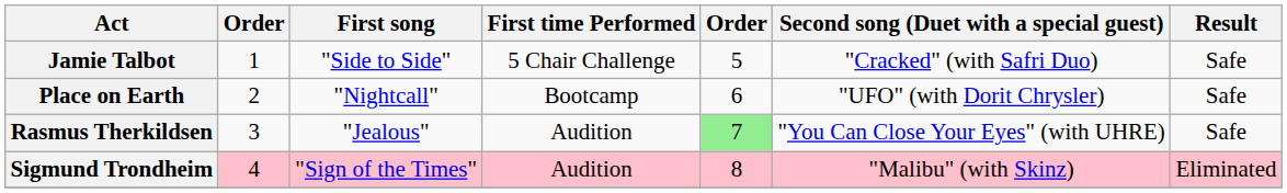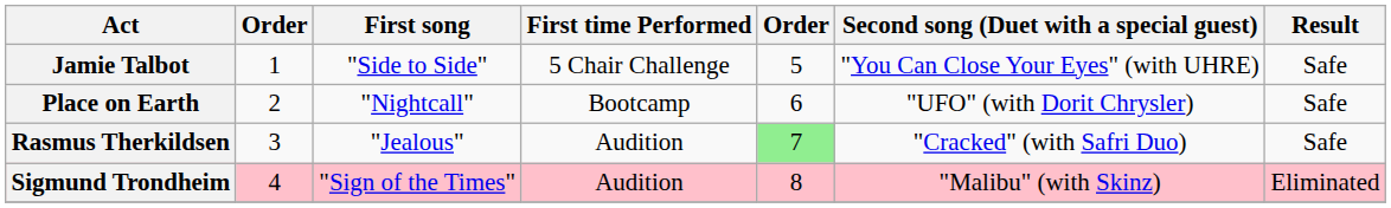 <table class="wikitable plainrowheaders" style="text-align:center;">
 <tr>
 <th>Act</th>
 <th>Order</th>
 <th>First song</th>
 <th>First time Performed</th>
 <th>Order</th>
 <th>Second song (Duet with a special guest)</th>
 <th>Result</th>
 </tr>
 <tr>
 <th scope=row>Jamie Talbot</th>
 <td>1</td>
 <td>"<a href='#'>Side to Side</a>"</td>
 <td>5 Chair Challenge</td>
 <td>5</td>
-<td>"<a href='#'>Cracked</a>" (with <a href='#'>Safri Duo</a>)</td>
+<td>"<a href='#'>You Can Close Your Eyes</a>" (with UHRE)</td>
 <td>Safe</td>
 </tr>
 <tr>
 <th scope=row>Place on Earth</th>
 <td>2</td>
 <td>"<a href='#'>Nightcall</a>"</td>
 <td>Bootcamp</td>
 <td>6</td>
 <td>"UFO" (with <a href='#'>Dorit Chrysler</a>)</td>
 <td>Safe</td>
 </tr>
 <tr>
 <th scope=row>Rasmus Therkildsen</th>
 <td>3</td>
 <td>"<a href='#'>Jealous</a>"</td>
 <td>Audition</td>
 <td style="background: lightgreen;">7</td>
-<td>"<a href='#'>You Can Close Your Eyes</a>" (with UHRE)</td>
+<td>"<a href='#'>Cracked</a>" (with <a href='#'>Safri Duo</a>)</td>
 <td>Safe</td>
 </tr>
 <tr style="background:pink;">
 <th scope=row>Sigmund Trondheim</th>
 <td>4</td>
 <td>"<a href='#'>Sign of the Times</a>"</td>
 <td>Audition</td>
 <td>8</td>
 <td>"Malibu" (with <a href='#'>Skinz</a>)</td>
 <td>Eliminated</td>
 </tr>
 <tr>
 </tr>
 </table>
